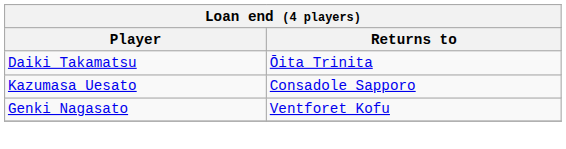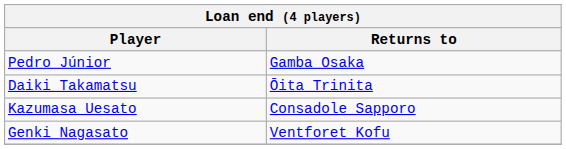 <table class="wikitable collapsible collapsed">
 <tr>
 <th colspan="2" width="500"> <strong>Loan end</strong> <small>(4 players)</small></th>
 </tr>
 <tr>
 <th>Player</th>
 <th>Returns to</th>
+</tr>
+<tr>
+<td> <a href='#'>Pedro Júnior</a></td>
+<td> <a href='#'>Gamba Osaka</a></td>
 </tr>
 <tr>
 <td> <a href='#'>Daiki Takamatsu</a></td>
 <td> <a href='#'>Ōita Trinita</a></td>
 </tr>
 <tr>
 <td> <a href='#'>Kazumasa Uesato</a></td>
 <td> <a href='#'>Consadole Sapporo</a></td>
 </tr>
 <tr>
 <td> <a href='#'>Genki Nagasato</a></td>
 <td> <a href='#'>Ventforet Kofu</a></td>
 </tr>
 <tr>
 </tr>
 </table>
